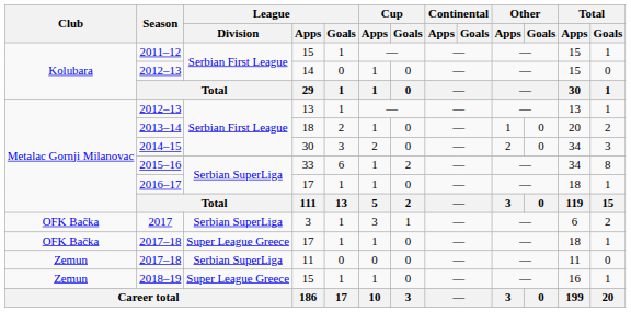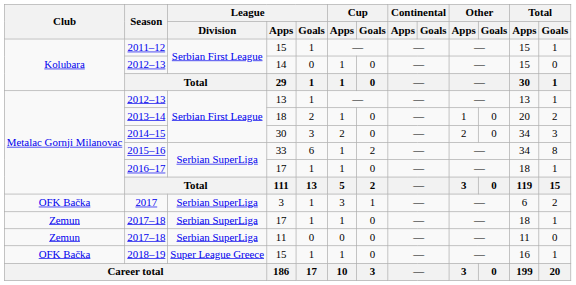 <table class="wikitable" style="text-align:center">
 <tr>
 <th rowspan="2">Club</th>
 <th rowspan="2">Season</th>
 <th colspan="3">League</th>
 <th colspan="2">Cup</th>
 <th colspan="2">Continental</th>
 <th colspan="2">Other</th>
 <th colspan="2">Total</th>
 </tr>
 <tr>
 <th>Division</th>
 <th>Apps</th>
 <th>Goals</th>
 <th>Apps</th>
 <th>Goals</th>
 <th>Apps</th>
 <th>Goals</th>
 <th>Apps</th>
 <th>Goals</th>
 <th>Apps</th>
 <th>Goals</th>
 </tr>
 <tr>
 <td rowspan="3"><a href='#'>Kolubara</a></td>
 <td><a href='#'>2011–12</a></td>
 <td rowspan="2"><a href='#'>Serbian First League</a></td>
 <td>15</td>
 <td>1</td>
 <td colspan="2">—</td>
 <td colspan="2">—</td>
 <td colspan="2">—</td>
 <td>15</td>
 <td>1</td>
 </tr>
 <tr>
 <td><a href='#'>2012–13</a></td>
 <td>14</td>
 <td>0</td>
 <td>1</td>
 <td>0</td>
 <td colspan="2">—</td>
 <td colspan="2">—</td>
 <td>15</td>
 <td>0</td>
 </tr>
 <tr>
 <th colspan="2">Total</th>
 <th>29</th>
 <th>1</th>
 <th>1</th>
 <th>0</th>
 <th colspan="2">—</th>
 <th colspan="2">—</th>
 <th>30</th>
 <th>1</th>
 </tr>
 <tr>
 <td rowspan="6"><a href='#'>Metalac Gornji Milanovac</a></td>
 <td><a href='#'>2012–13</a></td>
 <td rowspan="3"><a href='#'>Serbian First League</a></td>
 <td>13</td>
 <td>1</td>
 <td colspan="2">—</td>
 <td colspan="2">—</td>
 <td colspan="2">—</td>
 <td>13</td>
 <td>1</td>
 </tr>
 <tr>
 <td><a href='#'>2013–14</a></td>
 <td>18</td>
 <td>2</td>
 <td>1</td>
 <td>0</td>
 <td colspan="2">—</td>
 <td>1</td>
 <td>0</td>
 <td>20</td>
 <td>2</td>
 </tr>
 <tr>
 <td><a href='#'>2014–15</a></td>
 <td>30</td>
 <td>3</td>
 <td>2</td>
 <td>0</td>
 <td colspan="2">—</td>
 <td>2</td>
 <td>0</td>
 <td>34</td>
 <td>3</td>
 </tr>
 <tr>
 <td><a href='#'>2015–16</a></td>
 <td rowspan="2"><a href='#'>Serbian SuperLiga</a></td>
 <td>33</td>
 <td>6</td>
 <td>1</td>
 <td>2</td>
 <td colspan="2">—</td>
 <td colspan="2">—</td>
 <td>34</td>
 <td>8</td>
 </tr>
 <tr>
 <td><a href='#'>2016–17</a></td>
 <td>17</td>
 <td>1</td>
 <td>1</td>
 <td>0</td>
 <td colspan="2">—</td>
 <td colspan="2">—</td>
 <td>18</td>
 <td>1</td>
 </tr>
 <tr>
 <th colspan="2">Total</th>
 <th>111</th>
 <th>13</th>
 <th>5</th>
 <th>2</th>
 <th colspan="2">—</th>
 <th>3</th>
 <th>0</th>
 <th>119</th>
 <th>15</th>
 </tr>
 <tr>
 <td><a href='#'>OFK Bačka</a></td>
 <td><a href='#'>2017</a></td>
 <td><a href='#'>Serbian SuperLiga</a></td>
 <td>3</td>
 <td>1</td>
 <td>3</td>
 <td>1</td>
 <td colspan="2">—</td>
 <td colspan="2">—</td>
 <td>6</td>
 <td>2</td>
 </tr>
 <tr>
-<td><a href='#'>OFK Bačka</a></td>
+<td><a href='#'>Zemun</a></td>
 <td><a href='#'>2017–18</a></td>
-<td><a href='#'>Super League Greece</a></td>
+<td><a href='#'>Serbian SuperLiga</a></td>
 <td>17</td>
 <td>1</td>
 <td>1</td>
 <td>0</td>
 <td colspan="2">—</td>
 <td colspan="2">—</td>
 <td>18</td>
 <td>1</td>
 </tr>
 <tr>
 <td><a href='#'>Zemun</a></td>
 <td><a href='#'>2017–18</a></td>
 <td><a href='#'>Serbian SuperLiga</a></td>
 <td>11</td>
 <td>0</td>
 <td>0</td>
 <td>0</td>
 <td colspan="2">—</td>
 <td colspan="2">—</td>
 <td>11</td>
 <td>0</td>
 </tr>
 <tr>
-<td><a href='#'>Zemun</a></td>
+<td><a href='#'>OFK Bačka</a></td>
 <td><a href='#'>2018–19</a></td>
 <td><a href='#'>Super League Greece</a></td>
 <td>15</td>
 <td>1</td>
 <td>1</td>
 <td>0</td>
 <td colspan="2">—</td>
 <td colspan="2">—</td>
 <td>16</td>
 <td>1</td>
 </tr>
 <tr>
 <th colspan="3">Career total</th>
 <th>186</th>
 <th>17</th>
 <th>10</th>
 <th>3</th>
 <th colspan="2">—</th>
 <th>3</th>
 <th>0</th>
 <th>199</th>
 <th>20</th>
 </tr>
 </table>
